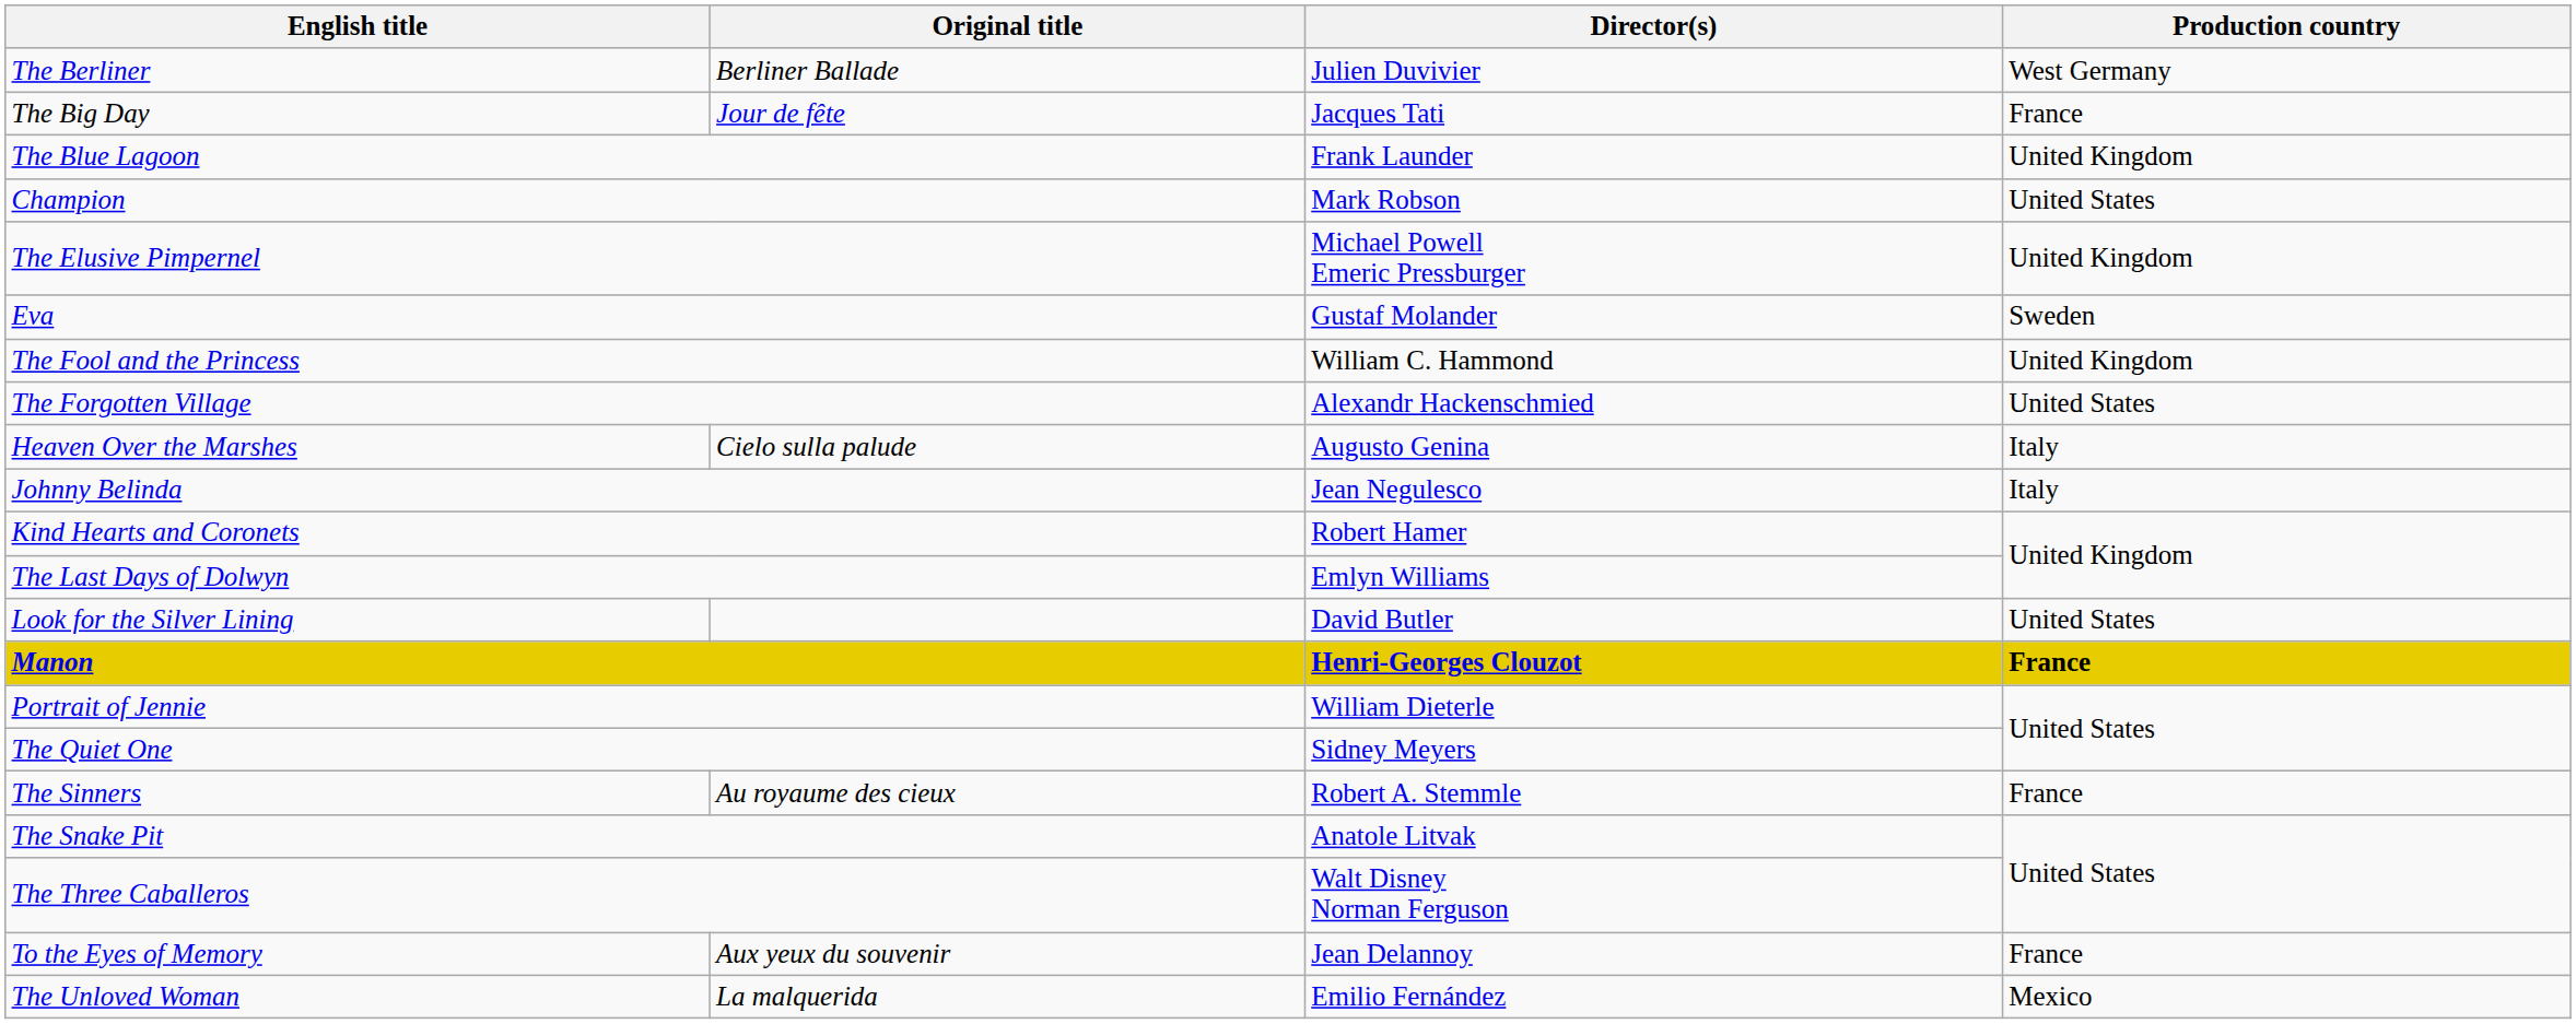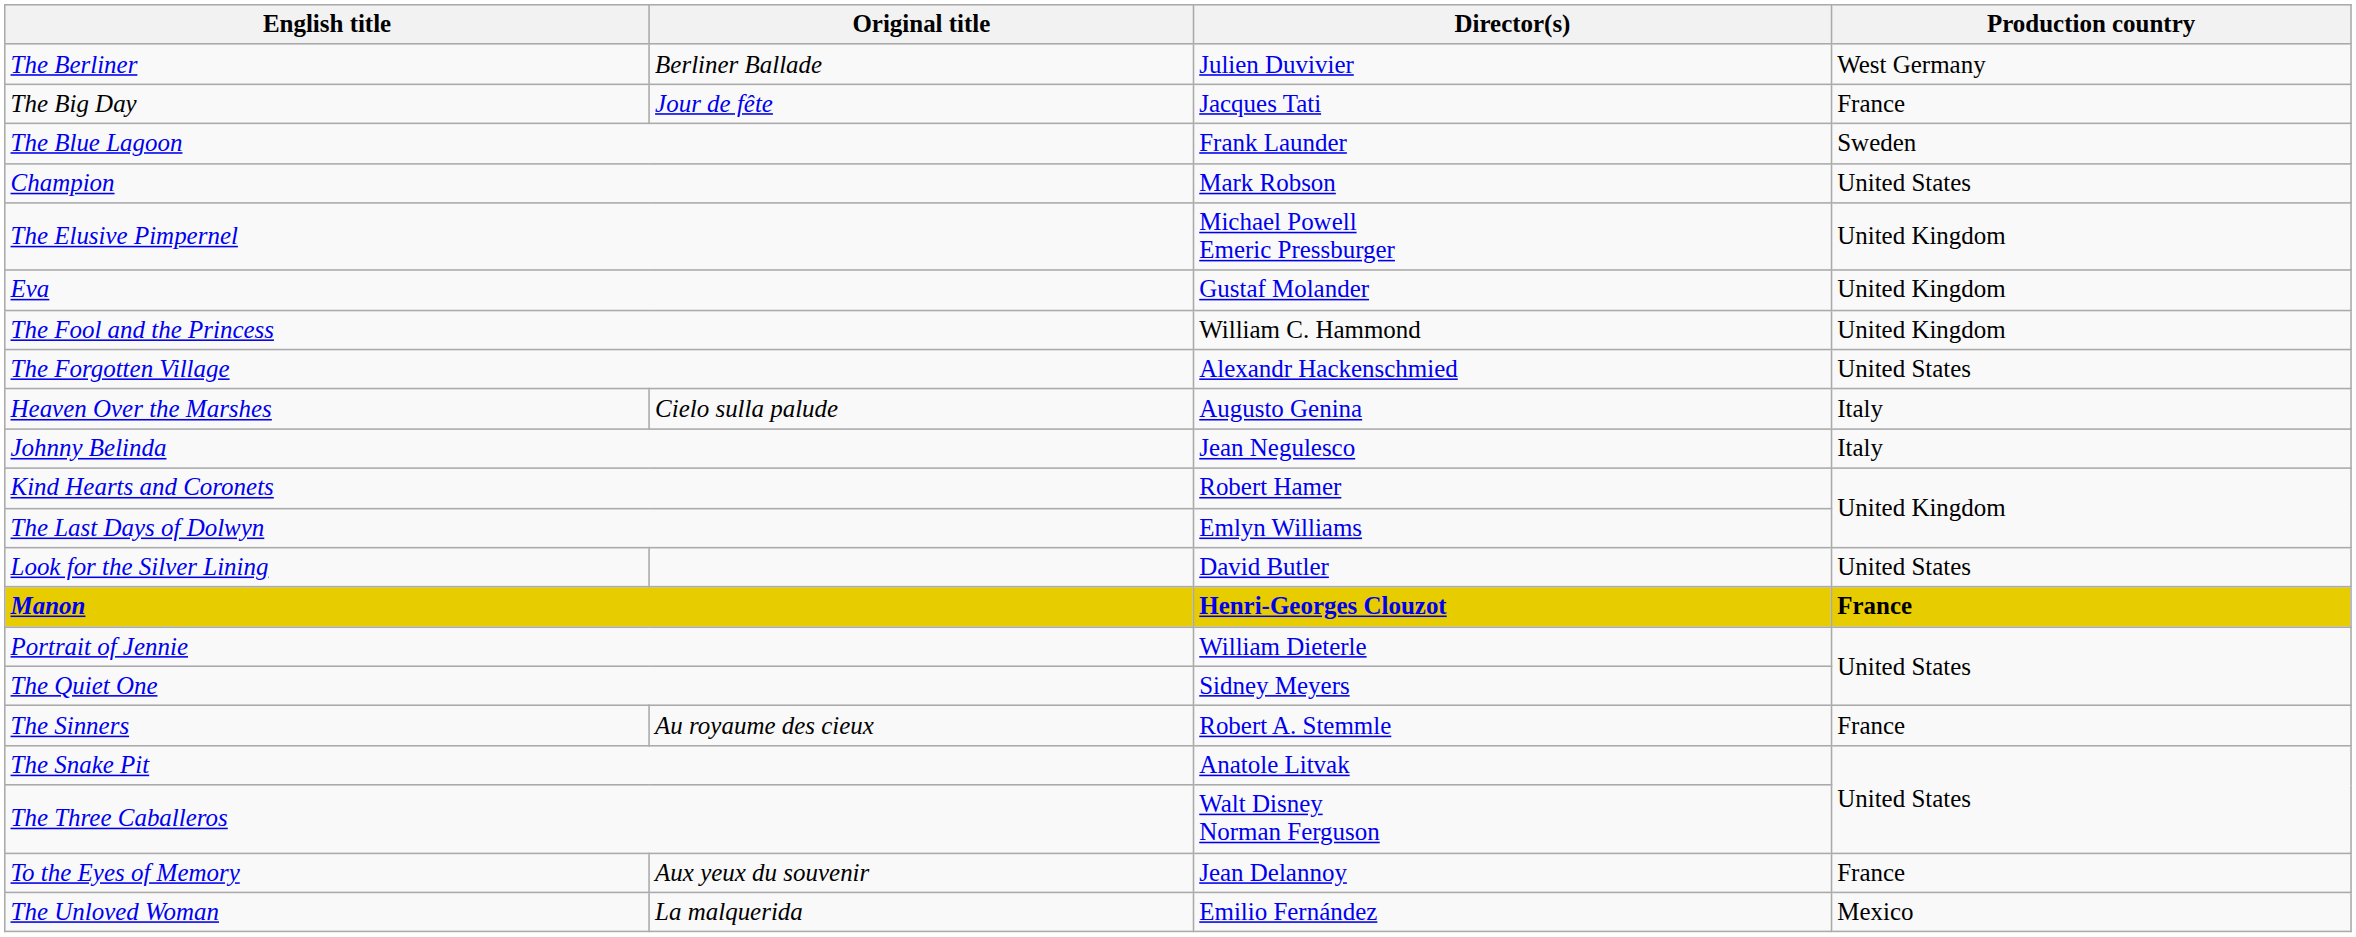 <table class="wikitable" width="95%">
 <tr>
 <th>English title</th>
 <th>Original title</th>
 <th>Director(s)</th>
 <th>Production country</th>
 </tr>
 <tr>
 <td><em><a href='#'>The Berliner</a></em></td>
 <td><em>Berliner Ballade</em></td>
 <td><a href='#'>Julien Duvivier</a></td>
 <td>West Germany</td>
 </tr>
 <tr>
 <td><em>The Big Day</em></td>
 <td><em><a href='#'>Jour de fête</a></em></td>
 <td><a href='#'>Jacques Tati</a></td>
 <td>France</td>
 </tr>
 <tr>
 <td colspan="2"><a href='#'><em>The Blue Lagoon</em></a></td>
 <td><a href='#'>Frank Launder</a></td>
-<td>United Kingdom</td>
+<td>Sweden</td>
 </tr>
 <tr>
 <td colspan="2"><em><a href='#'>Champion</a></em></td>
 <td><a href='#'>Mark Robson</a></td>
 <td>United States</td>
 </tr>
 <tr>
 <td colspan="2"><a href='#'><em>The Elusive Pimpernel</em></a></td>
 <td><a href='#'>Michael Powell</a><br><a href='#'>Emeric Pressburger</a></td>
 <td>United Kingdom</td>
 </tr>
 <tr>
 <td colspan="2"><em><a href='#'>Eva</a></em></td>
 <td><a href='#'>Gustaf Molander</a></td>
-<td>Sweden</td>
+<td>United Kingdom</td>
 </tr>
 <tr>
 <td colspan="2"><em><a href='#'>The Fool and the Princess</a></em></td>
 <td>William C. Hammond</td>
 <td>United Kingdom</td>
 </tr>
 <tr>
 <td colspan="2"><em><a href='#'>The Forgotten Village</a></em></td>
 <td><a href='#'>Alexandr Hackenschmied</a></td>
 <td>United States</td>
 </tr>
 <tr>
 <td><em><a href='#'>Heaven Over the Marshes</a></em></td>
 <td><em>Cielo sulla palude</em></td>
 <td><a href='#'>Augusto Genina</a></td>
 <td>Italy</td>
 </tr>
 <tr>
 <td colspan="2"><em><a href='#'>Johnny Belinda</a></em></td>
 <td><a href='#'>Jean Negulesco</a></td>
 <td>Italy</td>
 </tr>
 <tr>
 <td colspan="2"><em><a href='#'>Kind Hearts and Coronets</a></em></td>
 <td><a href='#'>Robert Hamer</a></td>
 <td rowspan="2">United Kingdom</td>
 </tr>
 <tr>
 <td colspan="2"><em><a href='#'>The Last Days of Dolwyn</a></em></td>
 <td><a href='#'>Emlyn Williams</a></td>
 </tr>
 <tr>
 <td><a href='#'><em>Look for the Silver Lining</em></a></td>
 <td></td>
 <td><a href='#'>David Butler</a></td>
 <td>United States</td>
 </tr>
 <tr style="background:#E7CD00;">
 <td colspan="2"><strong><em><a href='#'>Manon</a></em></strong></td>
 <td><strong><a href='#'>Henri-Georges Clouzot</a></strong></td>
 <td><strong>France</strong></td>
 </tr>
 <tr>
 <td colspan="2"><em><a href='#'>Portrait of Jennie</a></em></td>
 <td><a href='#'>William Dieterle</a></td>
 <td rowspan="2">United States</td>
 </tr>
 <tr>
 <td colspan="2"><em><a href='#'>The Quiet One</a></em></td>
 <td><a href='#'>Sidney Meyers</a></td>
 </tr>
 <tr>
 <td><em><a href='#'>The Sinners</a></em></td>
 <td><em>Au royaume des cieux</em></td>
 <td><a href='#'>Robert A. Stemmle</a></td>
 <td>France</td>
 </tr>
 <tr>
 <td colspan="2"><em><a href='#'>The Snake Pit</a></em></td>
 <td><a href='#'>Anatole Litvak</a></td>
 <td rowspan="2">United States</td>
 </tr>
 <tr>
 <td colspan="2"><em><a href='#'>The Three Caballeros</a></em></td>
 <td><a href='#'>Walt Disney</a><br><a href='#'>Norman Ferguson</a></td>
 </tr>
 <tr>
 <td><em><a href='#'>To the Eyes of Memory</a></em></td>
 <td><em>Aux yeux du souvenir</em></td>
 <td><a href='#'>Jean Delannoy</a></td>
 <td>France</td>
 </tr>
 <tr>
 <td><em><a href='#'>The Unloved Woman</a></em></td>
 <td><em>La malquerida</em></td>
 <td><a href='#'>Emilio Fernández</a></td>
 <td>Mexico</td>
 </tr>
 </table>
